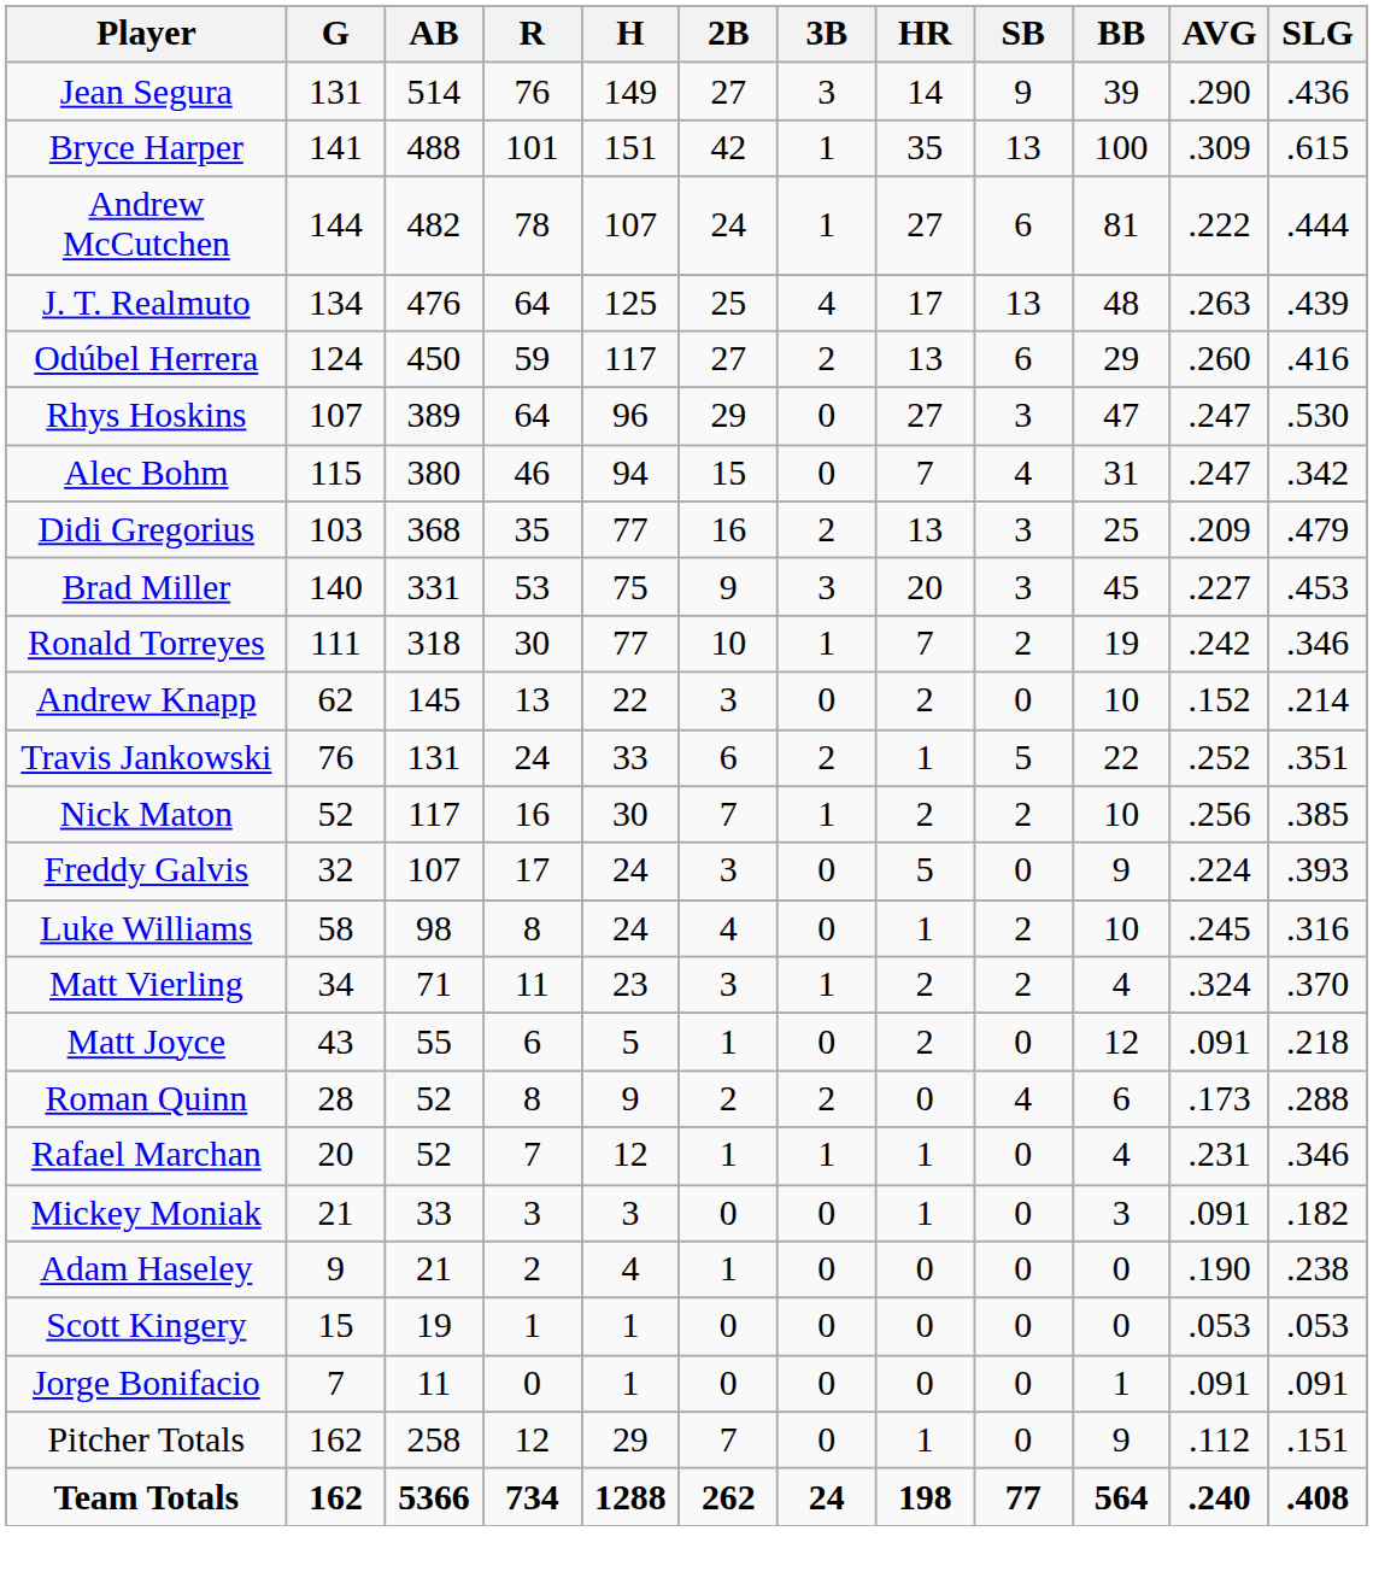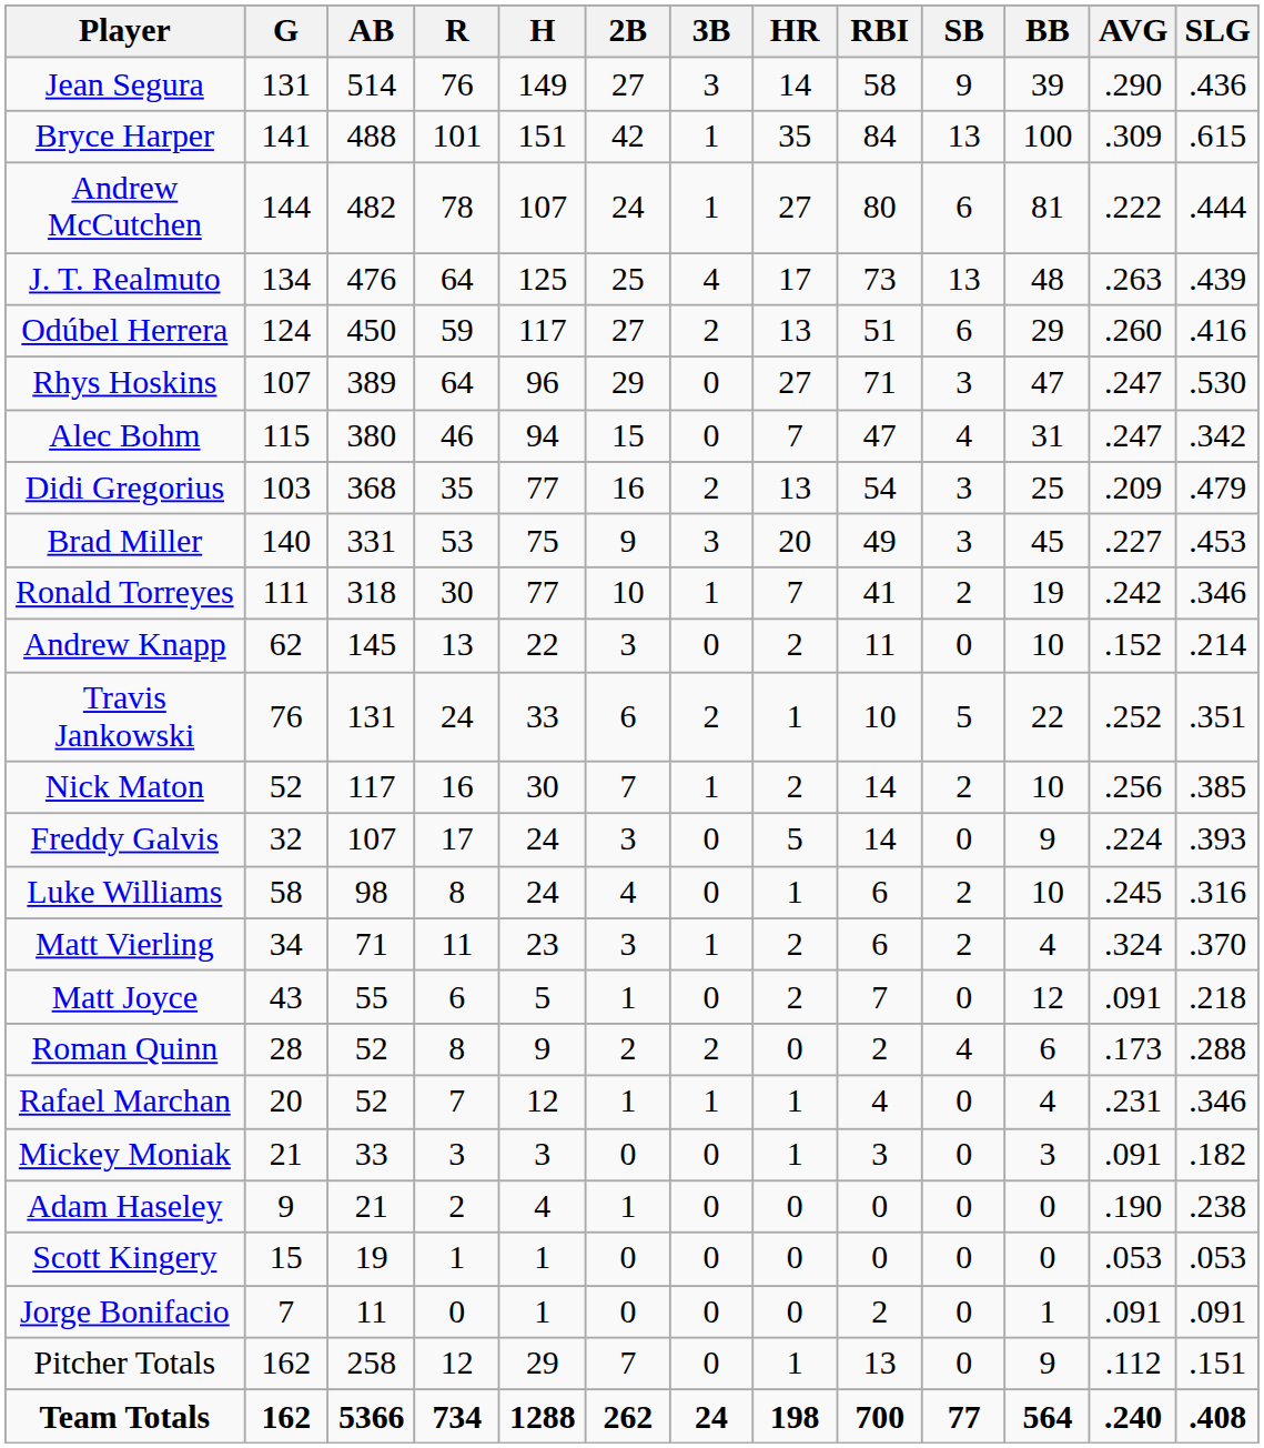 <table class=wikitable style="text-align:center">
 <tr>
 <th bgcolor=#DDDDFF; width="20%">Player</th>
 <th bgcolor=#DDDDFF; width="7%">G</th>
 <th bgcolor=#DDDDFF; width="7%">AB</th>
 <th bgcolor=#DDDDFF; width="7%">R</th>
 <th bgcolor=#DDDDFF; width="7%">H</th>
 <th bgcolor=#DDDDFF; width="7%">2B</th>
 <th bgcolor=#DDDDFF; width="7%">3B</th>
 <th bgcolor=#DDDDFF; width="7%">HR</th>
+<th bgcolor=#DDDDFF; width="7%">RBI</th>
 <th bgcolor=#DDDDFF; width="7%">SB</th>
 <th bgcolor=#DDDDFF; width="7%">BB</th>
 <th bgcolor=#DDDDFF; width="7%">AVG</th>
 <th bgcolor=#DDDDFF; width="7%">SLG</th>
 </tr>
 <tr>
 <td><a href='#'>Jean Segura</a></td>
 <td>131</td>
 <td>514</td>
 <td>76</td>
 <td>149</td>
 <td>27</td>
 <td>3</td>
 <td>14</td>
+<td>58</td>
 <td>9</td>
 <td>39</td>
 <td>.290</td>
 <td>.436</td>
 </tr>
 <tr>
 <td><a href='#'>Bryce Harper</a></td>
 <td>141</td>
 <td>488</td>
 <td>101</td>
 <td>151</td>
 <td>42</td>
 <td>1</td>
 <td>35</td>
+<td>84</td>
 <td>13</td>
 <td>100</td>
 <td>.309</td>
 <td>.615</td>
 </tr>
 <tr>
 <td><a href='#'>Andrew McCutchen</a></td>
 <td>144</td>
 <td>482</td>
 <td>78</td>
 <td>107</td>
 <td>24</td>
 <td>1</td>
 <td>27</td>
+<td>80</td>
 <td>6</td>
 <td>81</td>
 <td>.222</td>
 <td>.444</td>
 </tr>
 <tr>
 <td><a href='#'>J. T. Realmuto</a></td>
 <td>134</td>
 <td>476</td>
 <td>64</td>
 <td>125</td>
 <td>25</td>
 <td>4</td>
 <td>17</td>
+<td>73</td>
 <td>13</td>
 <td>48</td>
 <td>.263</td>
 <td>.439</td>
 </tr>
 <tr>
 <td><a href='#'>Odúbel Herrera</a></td>
 <td>124</td>
 <td>450</td>
 <td>59</td>
 <td>117</td>
 <td>27</td>
 <td>2</td>
 <td>13</td>
+<td>51</td>
 <td>6</td>
 <td>29</td>
 <td>.260</td>
 <td>.416</td>
 </tr>
 <tr>
 <td><a href='#'>Rhys Hoskins</a></td>
 <td>107</td>
 <td>389</td>
 <td>64</td>
 <td>96</td>
 <td>29</td>
 <td>0</td>
 <td>27</td>
+<td>71</td>
 <td>3</td>
 <td>47</td>
 <td>.247</td>
 <td>.530</td>
 </tr>
 <tr>
 <td><a href='#'>Alec Bohm</a></td>
 <td>115</td>
 <td>380</td>
 <td>46</td>
 <td>94</td>
 <td>15</td>
 <td>0</td>
 <td>7</td>
+<td>47</td>
 <td>4</td>
 <td>31</td>
 <td>.247</td>
 <td>.342</td>
 </tr>
 <tr>
 <td><a href='#'>Didi Gregorius</a></td>
 <td>103</td>
 <td>368</td>
 <td>35</td>
 <td>77</td>
 <td>16</td>
 <td>2</td>
 <td>13</td>
+<td>54</td>
 <td>3</td>
 <td>25</td>
 <td>.209</td>
 <td>.479</td>
 </tr>
 <tr>
 <td><a href='#'>Brad Miller</a></td>
 <td>140</td>
 <td>331</td>
 <td>53</td>
 <td>75</td>
 <td>9</td>
 <td>3</td>
 <td>20</td>
+<td>49</td>
 <td>3</td>
 <td>45</td>
 <td>.227</td>
 <td>.453</td>
 </tr>
 <tr>
 <td><a href='#'>Ronald Torreyes</a></td>
 <td>111</td>
 <td>318</td>
 <td>30</td>
 <td>77</td>
 <td>10</td>
 <td>1</td>
 <td>7</td>
+<td>41</td>
 <td>2</td>
 <td>19</td>
 <td>.242</td>
 <td>.346</td>
 </tr>
 <tr>
 <td><a href='#'>Andrew Knapp</a></td>
 <td>62</td>
 <td>145</td>
 <td>13</td>
 <td>22</td>
 <td>3</td>
 <td>0</td>
 <td>2</td>
+<td>11</td>
 <td>0</td>
 <td>10</td>
 <td>.152</td>
 <td>.214</td>
 </tr>
 <tr>
 <td><a href='#'>Travis Jankowski</a></td>
 <td>76</td>
 <td>131</td>
 <td>24</td>
 <td>33</td>
 <td>6</td>
 <td>2</td>
 <td>1</td>
+<td>10</td>
 <td>5</td>
 <td>22</td>
 <td>.252</td>
 <td>.351</td>
 </tr>
 <tr>
 <td><a href='#'>Nick Maton</a></td>
 <td>52</td>
 <td>117</td>
 <td>16</td>
 <td>30</td>
 <td>7</td>
 <td>1</td>
 <td>2</td>
+<td>14</td>
 <td>2</td>
 <td>10</td>
 <td>.256</td>
 <td>.385</td>
 </tr>
 <tr>
 <td><a href='#'>Freddy Galvis</a></td>
 <td>32</td>
 <td>107</td>
 <td>17</td>
 <td>24</td>
 <td>3</td>
 <td>0</td>
 <td>5</td>
+<td>14</td>
 <td>0</td>
 <td>9</td>
 <td>.224</td>
 <td>.393</td>
 </tr>
 <tr>
 <td><a href='#'>Luke Williams</a></td>
 <td>58</td>
 <td>98</td>
 <td>8</td>
 <td>24</td>
 <td>4</td>
 <td>0</td>
 <td>1</td>
+<td>6</td>
 <td>2</td>
 <td>10</td>
 <td>.245</td>
 <td>.316</td>
 </tr>
 <tr>
 <td><a href='#'>Matt Vierling</a></td>
 <td>34</td>
 <td>71</td>
 <td>11</td>
 <td>23</td>
 <td>3</td>
 <td>1</td>
 <td>2</td>
+<td>6</td>
 <td>2</td>
 <td>4</td>
 <td>.324</td>
 <td>.370</td>
 </tr>
 <tr>
 <td><a href='#'>Matt Joyce</a></td>
 <td>43</td>
 <td>55</td>
 <td>6</td>
 <td>5</td>
 <td>1</td>
 <td>0</td>
 <td>2</td>
+<td>7</td>
 <td>0</td>
 <td>12</td>
 <td>.091</td>
 <td>.218</td>
 </tr>
 <tr>
 <td><a href='#'>Roman Quinn</a></td>
 <td>28</td>
 <td>52</td>
 <td>8</td>
 <td>9</td>
 <td>2</td>
 <td>2</td>
 <td>0</td>
+<td>2</td>
 <td>4</td>
 <td>6</td>
 <td>.173</td>
 <td>.288</td>
 </tr>
 <tr>
 <td><a href='#'>Rafael Marchan</a></td>
 <td>20</td>
 <td>52</td>
 <td>7</td>
 <td>12</td>
 <td>1</td>
 <td>1</td>
 <td>1</td>
+<td>4</td>
 <td>0</td>
 <td>4</td>
 <td>.231</td>
 <td>.346</td>
 </tr>
 <tr>
 <td><a href='#'>Mickey Moniak</a></td>
 <td>21</td>
 <td>33</td>
 <td>3</td>
 <td>3</td>
 <td>0</td>
 <td>0</td>
 <td>1</td>
+<td>3</td>
 <td>0</td>
 <td>3</td>
 <td>.091</td>
 <td>.182</td>
 </tr>
 <tr>
 <td><a href='#'>Adam Haseley</a></td>
 <td>9</td>
 <td>21</td>
 <td>2</td>
 <td>4</td>
 <td>1</td>
+<td>0</td>
 <td>0</td>
 <td>0</td>
 <td>0</td>
 <td>0</td>
 <td>.190</td>
 <td>.238</td>
 </tr>
 <tr>
 <td><a href='#'>Scott Kingery</a></td>
 <td>15</td>
 <td>19</td>
 <td>1</td>
 <td>1</td>
 <td>0</td>
 <td>0</td>
 <td>0</td>
 <td>0</td>
 <td>0</td>
+<td>0</td>
 <td>.053</td>
 <td>.053</td>
 </tr>
 <tr>
 <td><a href='#'>Jorge Bonifacio</a></td>
 <td>7</td>
 <td>11</td>
 <td>0</td>
 <td>1</td>
 <td>0</td>
 <td>0</td>
 <td>0</td>
+<td>2</td>
 <td>0</td>
 <td>1</td>
 <td>.091</td>
 <td>.091</td>
 </tr>
 <tr>
 <td>Pitcher Totals</td>
 <td>162</td>
 <td>258</td>
 <td>12</td>
 <td>29</td>
 <td>7</td>
 <td>0</td>
 <td>1</td>
+<td>13</td>
 <td>0</td>
 <td>9</td>
 <td>.112</td>
 <td>.151</td>
 </tr>
 <tr>
 <td><strong>Team Totals</strong></td>
 <td><strong>162</strong></td>
 <td><strong>5366</strong></td>
 <td><strong>734</strong></td>
 <td><strong>1288</strong></td>
 <td><strong>262</strong></td>
 <td><strong>24</strong></td>
 <td><strong>198</strong></td>
+<td><strong>700</strong></td>
 <td><strong>77</strong></td>
 <td><strong>564</strong></td>
 <td><strong>.240</strong></td>
 <td><strong>.408</strong></td>
 </tr>
 </table>
